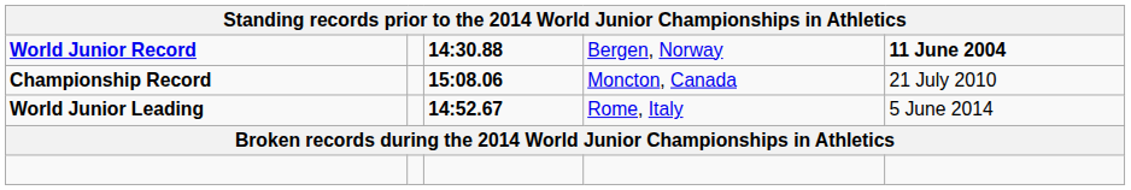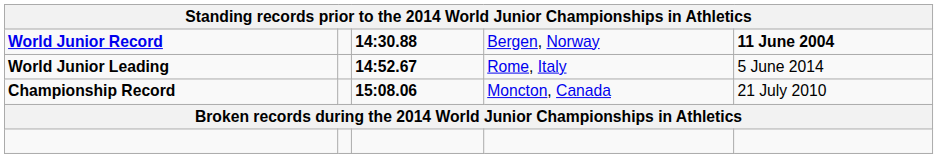 <table class="wikitable" width=75%>
 <tr>
 <th colspan="5">Standing records prior to the 2014 World Junior Championships in Athletics</th>
 </tr>
 <tr>
 <td><strong><a href='#'>World Junior Record</a></strong></td>
 <td></td>
 <td><strong>14:30.88</strong></td>
 <td><a href='#'>Bergen</a>, <a href='#'>Norway</a></td>
 <td><strong>11 June 2004</strong></td>
 </tr>
 <tr>
+<td><strong>World Junior Leading</strong></td>
+<td></td>
+<td><strong>14:52.67</strong></td>
+<td><a href='#'>Rome</a>, <a href='#'>Italy</a></td>
+<td>5 June 2014</td>
+</tr>
+<tr>
 <td><strong>Championship Record</strong></td>
 <td></td>
 <td><strong>15:08.06</strong></td>
 <td><a href='#'>Moncton</a>, <a href='#'>Canada</a></td>
 <td>21 July 2010</td>
-</tr>
-<tr>
-<td><strong>World Junior Leading</strong></td>
-<td></td>
-<td><strong>14:52.67</strong></td>
-<td><a href='#'>Rome</a>, <a href='#'>Italy</a></td>
-<td>5 June 2014</td>
 </tr>
 <tr>
 <th colspan="5">Broken records during the 2014 World Junior Championships in Athletics</th>
 </tr>
 <tr>
 <td> </td>
 <td></td>
 <td></td>
 <td></td>
 <td></td>
 </tr>
 </table>
